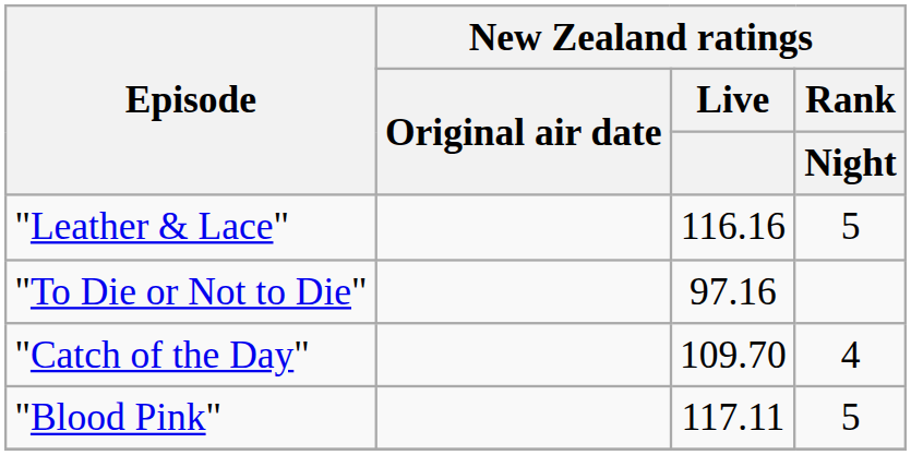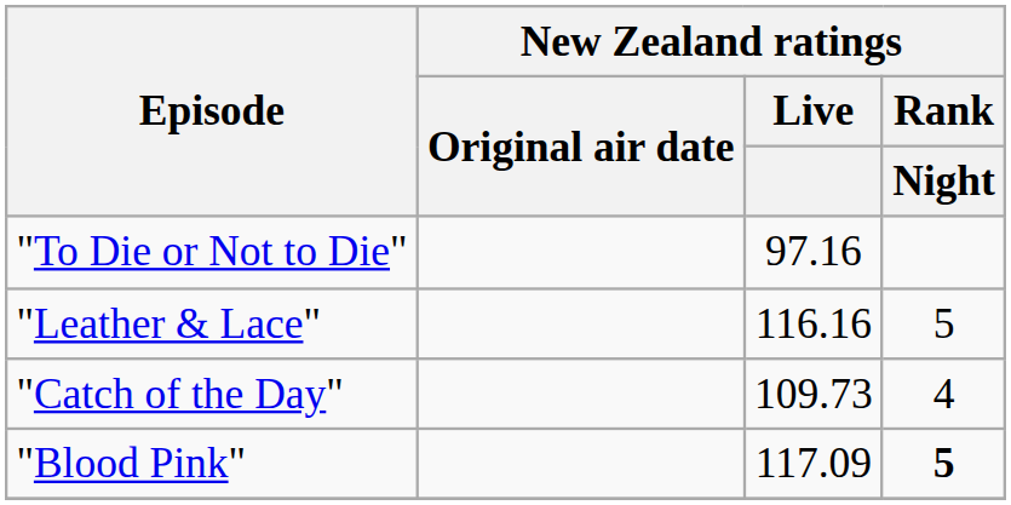 <table class="wikitable plainrowheaders" style="text-align:center; font-size:96%;">
 <tr>
 <th scope="col" rowspan="3">Episode</th>
 <th scope="col" colspan="3">New Zealand ratings</th>
 </tr>
 <tr>
 <th scope="col" rowspan="2">Original air date</th>
 <th scope="col">Live</th>
 <th scope="col">Rank</th>
 </tr>
 <tr>
 <th scope="col"></th>
 <th scope="col">Night</th>
 </tr>
 <tr>
+<td scope="row" style="text-align:left;">"<a href='#'>To Die or Not to Die</a>"</td>
+<td></td>
+<td>97.16</td>
+<td></td>
+</tr>
+<tr>
 <td scope="row" style="text-align:left;">"<a href='#'>Leather & Lace</a>"</td>
 <td></td>
 <td>116.16</td>
 <td>5</td>
 </tr>
 <tr>
-<td scope="row" style="text-align:left;">"<a href='#'>To Die or Not to Die</a>"</td>
-<td></td>
-<td>97.16</td>
-<td></td>
-</tr>
-<tr>
 <td scope="row" style="text-align:left;">"<a href='#'>Catch of the Day</a>"</td>
 <td></td>
-<td>109.70</td>
+<td>109.73</td>
 <td>4</td>
 </tr>
 <tr>
 <td scope="row" style="text-align:left;">"<a href='#'>Blood Pink</a>"</td>
 <td></td>
-<td>117.11</td>
-<td>5</td>
+<td>117.09</td>
+<td><strong>5</strong></td>
 </tr>
 <tr>
 </tr>
 </table>
